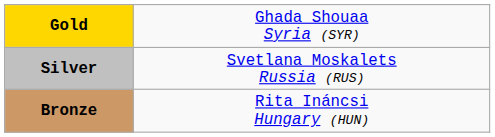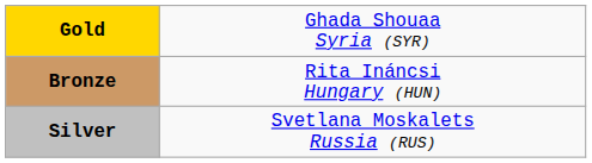 <table class="wikitable" style=" text-align:center; font-size:110%;" width="35%">
 <tr>
 <td bgcolor="gold"><strong>Gold</strong></td>
 <td> <a href='#'>Ghada Shouaa</a><br><em><a href='#'>Syria</a> <small>(SYR)</small></em></td>
 </tr>
 <tr>
+<td bgcolor="CC9966"><strong>Bronze</strong></td>
+<td> <a href='#'>Rita Ináncsi</a><br><em><a href='#'>Hungary</a> <small>(HUN)</small></em></td>
+</tr>
+<tr>
 <td bgcolor="silver"><strong>Silver</strong></td>
 <td> <a href='#'>Svetlana Moskalets</a><br><em><a href='#'>Russia</a> <small>(RUS)</small></em></td>
 </tr>
-<tr>
-<td bgcolor="CC9966"><strong>Bronze</strong></td>
-<td> <a href='#'>Rita Ináncsi</a><br><em><a href='#'>Hungary</a> <small>(HUN)</small></em></td>
-</tr>
 </table>
